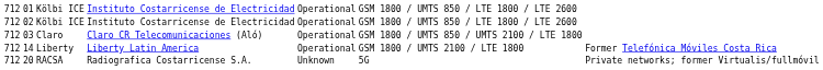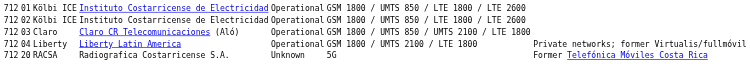 <table>
 <tr>
 <td>712</td>
 <td>01</td>
 <td>Kölbi ICE</td>
 <td><a href='#'>Instituto Costarricense de Electricidad</a></td>
 <td>Operational</td>
 <td>GSM 1800 / UMTS 850 / LTE 1800 / LTE 2600</td>
 <td></td>
 </tr>
 <tr>
 <td>712</td>
 <td>02</td>
 <td>Kölbi ICE</td>
 <td>Instituto Costarricense de Electricidad</td>
 <td>Operational</td>
 <td>GSM 1800 / UMTS 850 / LTE 1800 / LTE 2600</td>
 <td></td>
 </tr>
 <tr>
 <td>712</td>
 <td>03</td>
 <td>Claro</td>
 <td><a href='#'>Claro CR Telecomunicaciones</a> (Aló)</td>
 <td>Operational</td>
 <td>GSM 1800 / UMTS 850 / UMTS 2100 / LTE 1800</td>
 <td></td>
 </tr>
 <tr>
 <td>712</td>
-<td>14</td>
+<td>04</td>
 <td>Liberty</td>
 <td><a href='#'>Liberty Latin America</a></td>
 <td>Operational</td>
 <td>GSM 1800 / UMTS 2100 / LTE 1800</td>
-<td>Former <a href='#'>Telefónica Móviles Costa Rica</a></td>
+<td>Private networks; former Virtualis/fullmóvil</td>
 </tr>
 <tr>
 <td>712</td>
 <td>20</td>
 <td>RACSA</td>
 <td>Radiografica Costarricense S.A.</td>
 <td>Unknown</td>
 <td>5G</td>
-<td>Private networks; former Virtualis/fullmóvil</td>
+<td>Former <a href='#'>Telefónica Móviles Costa Rica</a></td>
 </tr>
 </table>
